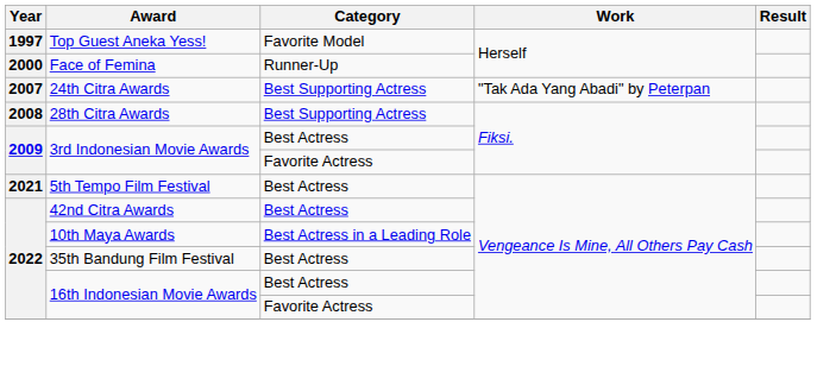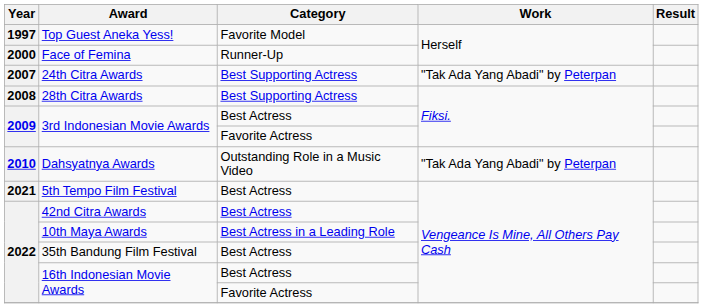 <table class="wikitable">
 <tr>
 <th>Year</th>
 <th>Award</th>
 <th>Category</th>
 <th>Work</th>
 <th>Result</th>
 </tr>
 <tr>
 <th>1997</th>
 <td><a href='#'>Top Guest Aneka Yess!</a></td>
 <td>Favorite Model</td>
 <td rowspan="2">Herself</td>
 <td></td>
 </tr>
 <tr>
 <th>2000</th>
 <td><a href='#'>Face of Femina</a></td>
 <td>Runner-Up</td>
 <td></td>
 </tr>
 <tr>
 <th rowspan="1">2007</th>
 <td><a href='#'>24th Citra Awards</a></td>
 <td><a href='#'>Best Supporting Actress</a></td>
 <td>"Tak Ada Yang Abadi" by <a href='#'>Peterpan</a></td>
 <td></td>
 </tr>
 <tr>
 <th>2008</th>
 <td><a href='#'>28th Citra Awards</a></td>
 <td><a href='#'>Best Supporting Actress</a></td>
 <td rowspan="3"><em><a href='#'>Fiksi.</a></em></td>
 <td></td>
 </tr>
 <tr>
 <th rowspan="2"><a href='#'>2009</a></th>
 <td rowspan="2"><a href='#'>3rd Indonesian Movie Awards</a></td>
 <td>Best Actress</td>
 <td></td>
 </tr>
 <tr>
 <td>Favorite Actress</td>
 <td></td>
 </tr>
 <tr>
+<th><a href='#'>2010</a></th>
+<td><a href='#'>Dahsyatnya Awards</a></td>
+<td>Outstanding Role in a Music Video</td>
+<td>"Tak Ada Yang Abadi" by <a href='#'>Peterpan</a></td>
+<td></td>
+</tr>
+<tr>
 <th>2021</th>
 <td><a href='#'>5th Tempo Film Festival</a></td>
 <td>Best Actress</td>
 <td rowspan="6"><em><a href='#'>Vengeance Is Mine, All Others Pay Cash</a></em></td>
 <td></td>
 </tr>
 <tr>
 <th rowspan="5">2022</th>
 <td><a href='#'>42nd Citra Awards</a></td>
 <td><a href='#'>Best Actress</a></td>
 <td></td>
 </tr>
 <tr>
 <td><a href='#'>10th Maya Awards</a></td>
 <td><a href='#'>Best Actress in a Leading Role</a></td>
 <td></td>
 </tr>
 <tr>
 <td>35th Bandung Film Festival</td>
 <td>Best Actress</td>
 <td></td>
 </tr>
 <tr>
 <td rowspan="2"><a href='#'>16th Indonesian Movie Awards</a></td>
 <td>Best Actress</td>
 <td></td>
 </tr>
 <tr>
 <td>Favorite Actress</td>
 <td></td>
 </tr>
 <tr>
 </tr>
 </table>
